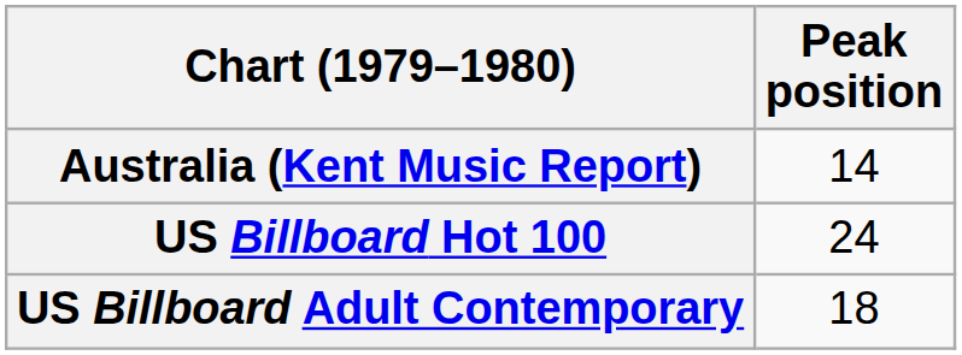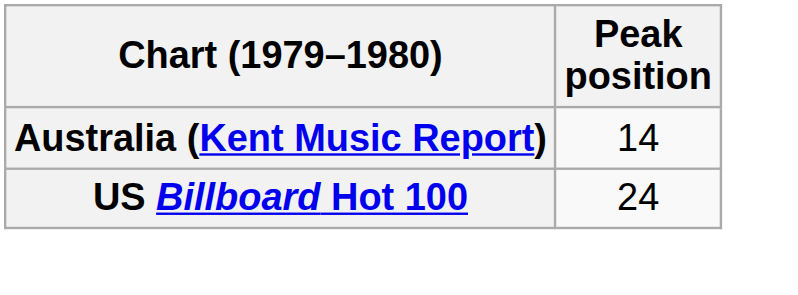 <table class="wikitable sortable plainrowheaders" style="text-align:center">
 <tr>
 <th>Chart (1979–1980)</th>
 <th>Peak<br>position</th>
 </tr>
 <tr>
 <th scope="row">Australia (<a href='#'>Kent Music Report</a>)</th>
 <td>14</td>
 </tr>
 <tr>
 <th scope="row">US <a href='#'><em>Billboard</em> Hot 100</a></th>
 <td>24</td>
 </tr>
-<tr>
-<th scope="row">US <em>Billboard</em> <a href='#'>Adult Contemporary</a></th>
-<td>18</td>
-</tr>
 </table>
